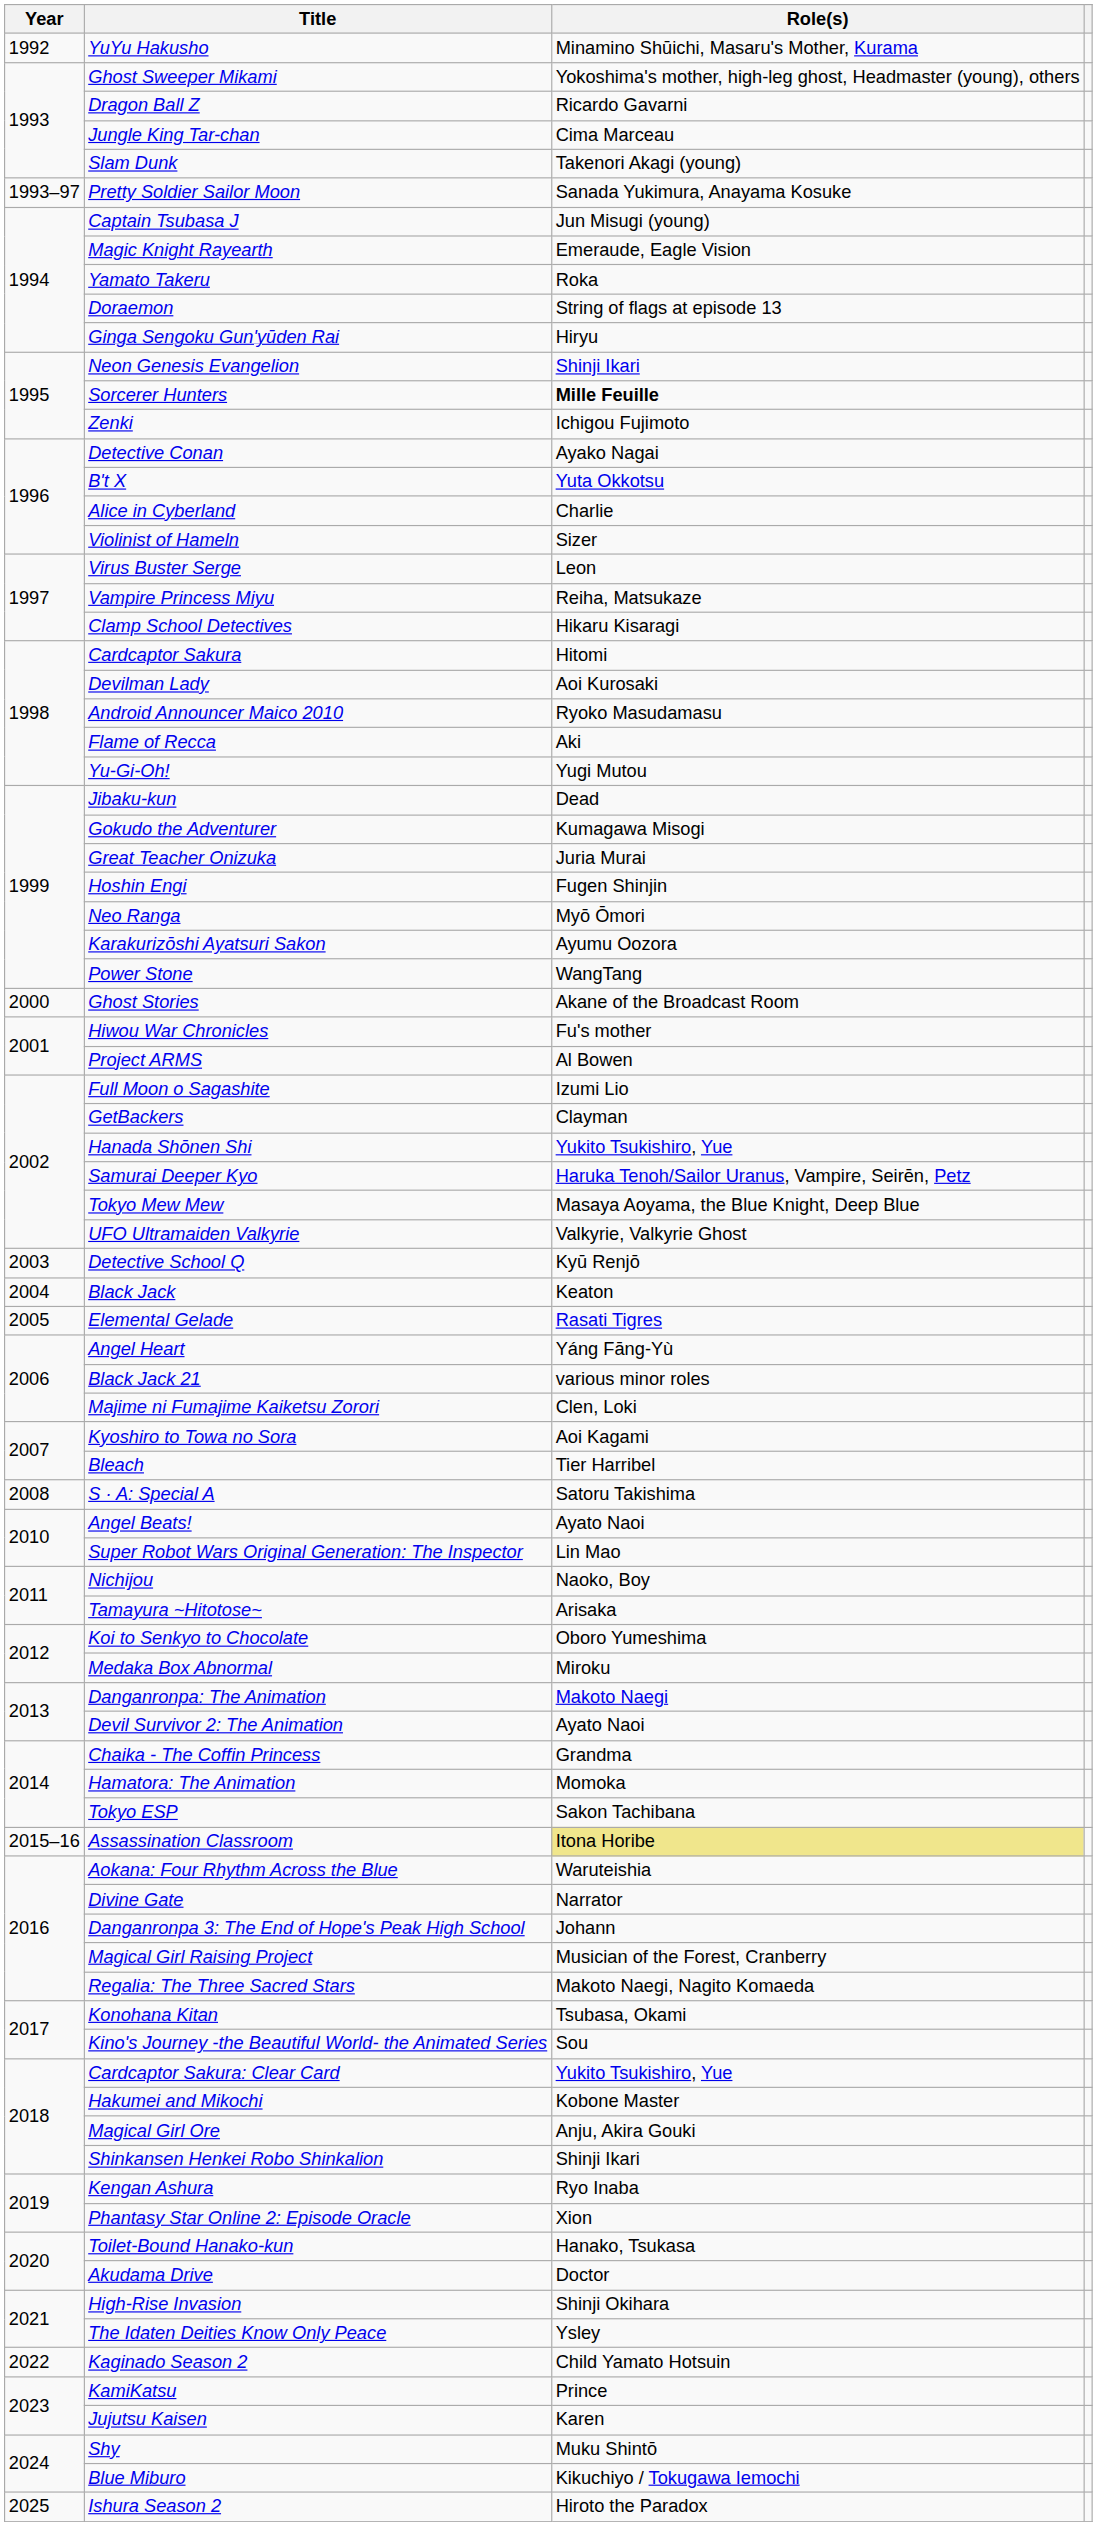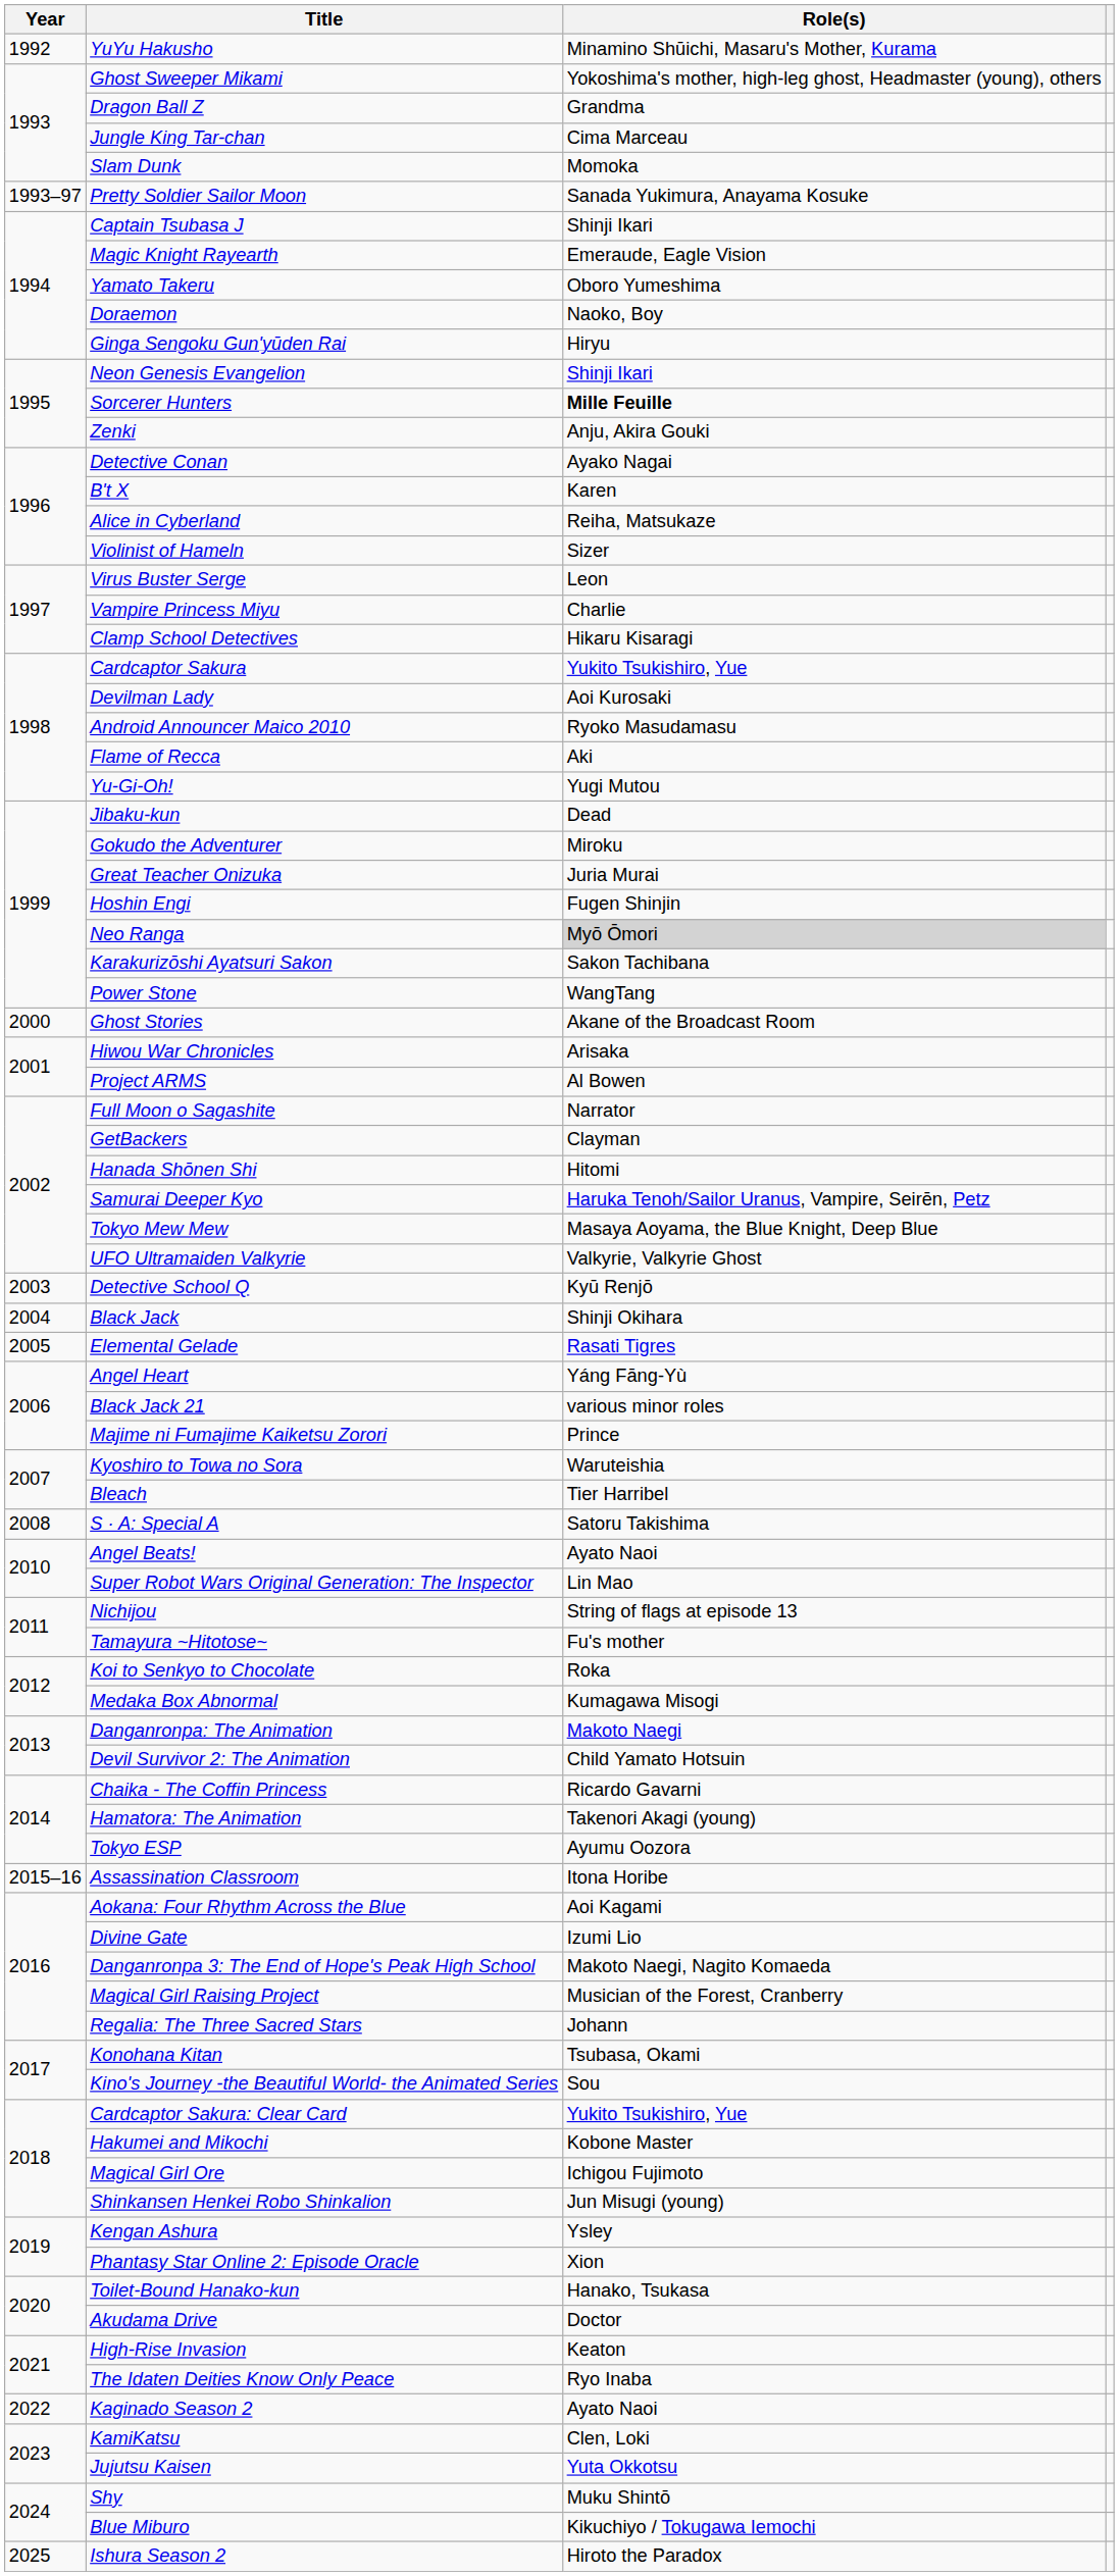 <table class="wikitable sortable">
 <tr>
 <th>Year</th>
 <th>Title</th>
 <th>Role(s)</th>
 <th></th>
 </tr>
 <tr>
 <td>1992</td>
 <td><em><a href='#'>YuYu Hakusho</a></em></td>
 <td>Minamino Shūichi, Masaru's Mother, <a href='#'>Kurama</a></td>
 <td></td>
 </tr>
 <tr>
 <td rowspan=4>1993</td>
 <td><em><a href='#'>Ghost Sweeper Mikami</a></em></td>
 <td>Yokoshima's mother, high-leg ghost, Headmaster (young), others</td>
 <td></td>
 </tr>
 <tr>
 <td><em><a href='#'>Dragon Ball Z</a></em></td>
-<td>Ricardo Gavarni</td>
+<td>Grandma</td>
 <td></td>
 </tr>
 <tr>
 <td><em><a href='#'>Jungle King Tar-chan</a></em></td>
 <td>Cima Marceau</td>
 <td></td>
 </tr>
 <tr>
 <td><em><a href='#'>Slam Dunk</a></em></td>
-<td>Takenori Akagi (young)</td>
+<td>Momoka</td>
 <td></td>
 </tr>
 <tr>
 <td>1993–97</td>
 <td><em><a href='#'>Pretty Soldier Sailor Moon</a></em></td>
 <td>Sanada Yukimura, Anayama Kosuke</td>
 <td></td>
 </tr>
 <tr>
 <td rowspan=5>1994</td>
 <td><em><a href='#'>Captain Tsubasa J</a></em></td>
-<td>Jun Misugi (young)</td>
+<td>Shinji Ikari</td>
 <td></td>
 </tr>
 <tr>
 <td><em><a href='#'>Magic Knight Rayearth</a></em></td>
 <td>Emeraude, Eagle Vision</td>
 <td></td>
 </tr>
 <tr>
 <td><em><a href='#'>Yamato Takeru</a></em></td>
-<td>Roka</td>
+<td>Oboro Yumeshima</td>
 <td></td>
 </tr>
 <tr>
 <td><em><a href='#'>Doraemon</a></em></td>
-<td>String of flags at episode 13</td>
+<td>Naoko, Boy</td>
 <td></td>
 </tr>
 <tr>
 <td><em><a href='#'>Ginga Sengoku Gun'yūden Rai</a></em></td>
 <td>Hiryu</td>
 <td></td>
 </tr>
 <tr>
 <td rowspan=3>1995</td>
 <td><em><a href='#'>Neon Genesis Evangelion</a></em></td>
 <td><a href='#'>Shinji Ikari</a></td>
 <td></td>
 </tr>
 <tr>
 <td><em><a href='#'>Sorcerer Hunters</a></em></td>
 <td><strong>Mille Feuille</strong></td>
 <td></td>
 </tr>
 <tr>
 <td><em><a href='#'>Zenki</a></em></td>
-<td>Ichigou Fujimoto</td>
+<td>Anju, Akira Gouki</td>
 <td></td>
 </tr>
 <tr>
 <td rowspan=4>1996</td>
 <td><em><a href='#'>Detective Conan</a></em></td>
 <td>Ayako Nagai</td>
 <td></td>
 </tr>
 <tr>
 <td><em><a href='#'>B't X</a></em></td>
-<td><a href='#'>Yuta Okkotsu</a></td>
+<td>Karen</td>
 <td></td>
 </tr>
 <tr>
 <td><em><a href='#'>Alice in Cyberland</a></em></td>
-<td>Charlie</td>
+<td>Reiha, Matsukaze</td>
 <td></td>
 </tr>
 <tr>
 <td><em><a href='#'>Violinist of Hameln</a></em></td>
 <td>Sizer</td>
 <td></td>
 </tr>
 <tr>
 <td rowspan=3>1997</td>
 <td><em><a href='#'>Virus Buster Serge</a></em></td>
 <td>Leon</td>
 <td></td>
 </tr>
 <tr>
 <td><em><a href='#'>Vampire Princess Miyu</a></em></td>
-<td>Reiha, Matsukaze</td>
+<td>Charlie</td>
 <td></td>
 </tr>
 <tr>
 <td><em><a href='#'>Clamp School Detectives</a></em></td>
 <td>Hikaru Kisaragi</td>
 <td></td>
 </tr>
 <tr>
 <td rowspan=5>1998</td>
 <td><em><a href='#'>Cardcaptor Sakura</a></em></td>
-<td>Hitomi</td>
+<td><a href='#'>Yukito Tsukishiro</a>, <a href='#'>Yue</a></td>
 <td></td>
 </tr>
 <tr>
 <td><em><a href='#'>Devilman Lady</a></em></td>
 <td>Aoi Kurosaki</td>
 <td></td>
 </tr>
 <tr>
 <td><em><a href='#'>Android Announcer Maico 2010</a></em></td>
 <td>Ryoko Masudamasu</td>
 <td></td>
 </tr>
 <tr>
 <td><em><a href='#'>Flame of Recca</a></em></td>
 <td>Aki</td>
 <td></td>
 </tr>
 <tr>
 <td><em><a href='#'>Yu-Gi-Oh!</a></em></td>
 <td>Yugi Mutou</td>
 <td></td>
 </tr>
 <tr>
 <td rowspan=7>1999</td>
 <td><em><a href='#'>Jibaku-kun</a></em></td>
 <td>Dead</td>
 <td></td>
 </tr>
 <tr>
 <td><em><a href='#'>Gokudo the Adventurer</a></em></td>
-<td>Kumagawa Misogi</td>
+<td>Miroku</td>
 <td></td>
 </tr>
 <tr>
 <td><em><a href='#'>Great Teacher Onizuka</a></em></td>
 <td>Juria Murai</td>
 <td></td>
 </tr>
 <tr>
 <td><em><a href='#'>Hoshin Engi</a></em></td>
 <td>Fugen Shinjin</td>
 <td></td>
 </tr>
 <tr>
 <td><em><a href='#'>Neo Ranga</a></em></td>
-<td>Myō Ōmori</td>
+<td style="background: lightgrey;">Myō Ōmori</td>
 <td></td>
 </tr>
 <tr>
 <td><em><a href='#'>Karakurizōshi Ayatsuri Sakon</a></em></td>
-<td>Ayumu Oozora</td>
+<td>Sakon Tachibana</td>
 <td></td>
 </tr>
 <tr>
 <td><em><a href='#'>Power Stone</a></em></td>
 <td>WangTang</td>
 <td></td>
 </tr>
 <tr>
 <td>2000</td>
 <td><em><a href='#'>Ghost Stories</a></em></td>
 <td>Akane of the Broadcast Room</td>
 <td></td>
 </tr>
 <tr>
 <td rowspan=2>2001</td>
 <td><em><a href='#'>Hiwou War Chronicles</a></em></td>
-<td>Fu's mother</td>
+<td>Arisaka</td>
 <td></td>
 </tr>
 <tr>
 <td><em><a href='#'>Project ARMS</a></em></td>
 <td>Al Bowen</td>
 <td></td>
 </tr>
 <tr>
 <td rowspan=6>2002</td>
 <td><em><a href='#'>Full Moon o Sagashite</a></em></td>
-<td>Izumi Lio</td>
+<td>Narrator</td>
 <td></td>
 </tr>
 <tr>
 <td><em><a href='#'>GetBackers</a></em></td>
 <td>Clayman</td>
 <td></td>
 </tr>
 <tr>
 <td><em><a href='#'>Hanada Shōnen Shi</a></em></td>
-<td><a href='#'>Yukito Tsukishiro</a>, <a href='#'>Yue</a></td>
+<td>Hitomi</td>
 <td></td>
 </tr>
 <tr>
 <td><em><a href='#'>Samurai Deeper Kyo</a></em></td>
 <td><a href='#'>Haruka Tenoh/Sailor Uranus</a>, Vampire, Seirēn, <a href='#'>Petz</a></td>
 <td></td>
 </tr>
 <tr>
 <td><em><a href='#'>Tokyo Mew Mew</a></em></td>
 <td>Masaya Aoyama, the Blue Knight, Deep Blue</td>
 <td></td>
 </tr>
 <tr>
 <td><em><a href='#'>UFO Ultramaiden Valkyrie</a></em></td>
 <td>Valkyrie, Valkyrie Ghost</td>
 <td></td>
 </tr>
 <tr>
 <td>2003</td>
 <td><em><a href='#'>Detective School Q</a></em></td>
 <td>Kyū Renjō</td>
 <td></td>
 </tr>
 <tr>
 <td>2004</td>
 <td><em><a href='#'>Black Jack</a></em></td>
-<td>Keaton</td>
+<td>Shinji Okihara</td>
 <td></td>
 </tr>
 <tr>
 <td>2005</td>
 <td><em><a href='#'>Elemental Gelade</a></em></td>
 <td><a href='#'>Rasati Tigres</a></td>
 <td></td>
 </tr>
 <tr>
 <td rowspan=3>2006</td>
 <td><em><a href='#'>Angel Heart</a></em></td>
 <td>Yáng Fāng-Yù</td>
 <td></td>
 </tr>
 <tr>
 <td><em><a href='#'>Black Jack 21</a></em></td>
 <td>various minor roles</td>
 <td></td>
 </tr>
 <tr>
 <td><em><a href='#'>Majime ni Fumajime Kaiketsu Zorori</a></em></td>
-<td>Clen, Loki</td>
+<td>Prince</td>
 <td></td>
 </tr>
 <tr>
 <td rowspan=2>2007</td>
 <td><em><a href='#'>Kyoshiro to Towa no Sora</a></em></td>
-<td>Aoi Kagami</td>
+<td>Waruteishia</td>
 <td></td>
 </tr>
 <tr>
 <td><em><a href='#'>Bleach</a></em></td>
 <td>Tier Harribel</td>
 <td></td>
 </tr>
 <tr>
 <td>2008</td>
 <td><em><a href='#'>S · A: Special A</a></em></td>
 <td>Satoru Takishima</td>
 <td></td>
 </tr>
 <tr>
 <td rowspan=2>2010</td>
 <td><em><a href='#'>Angel Beats!</a></em></td>
 <td>Ayato Naoi</td>
 <td></td>
 </tr>
 <tr>
 <td><em><a href='#'>Super Robot Wars Original Generation: The Inspector</a></em></td>
 <td>Lin Mao</td>
 <td></td>
 </tr>
 <tr>
 <td rowspan=2>2011</td>
 <td><em><a href='#'>Nichijou</a></em></td>
-<td>Naoko, Boy</td>
+<td>String of flags at episode 13</td>
 <td></td>
 </tr>
 <tr>
 <td><em><a href='#'>Tamayura ~Hitotose~</a></em></td>
-<td>Arisaka</td>
+<td>Fu's mother</td>
 <td></td>
 </tr>
 <tr>
 <td rowspan=2>2012</td>
 <td><em><a href='#'>Koi to Senkyo to Chocolate</a></em></td>
-<td>Oboro Yumeshima</td>
+<td>Roka</td>
 <td></td>
 </tr>
 <tr>
 <td><em><a href='#'>Medaka Box Abnormal</a></em></td>
-<td>Miroku</td>
+<td>Kumagawa Misogi</td>
 <td></td>
 </tr>
 <tr>
 <td rowspan=2>2013</td>
 <td><em><a href='#'>Danganronpa: The Animation</a></em></td>
 <td><a href='#'>Makoto Naegi</a></td>
 <td></td>
 </tr>
 <tr>
 <td><em><a href='#'>Devil Survivor 2: The Animation</a></em></td>
-<td>Ayato Naoi</td>
+<td>Child Yamato Hotsuin</td>
 <td></td>
 </tr>
 <tr>
 <td rowspan=3>2014</td>
 <td><em><a href='#'>Chaika - The Coffin Princess</a></em></td>
-<td>Grandma</td>
+<td>Ricardo Gavarni</td>
 <td></td>
 </tr>
 <tr>
 <td><em><a href='#'>Hamatora: The Animation</a></em></td>
-<td>Momoka</td>
+<td>Takenori Akagi (young)</td>
 <td></td>
 </tr>
 <tr>
 <td><em><a href='#'>Tokyo ESP</a></em></td>
-<td>Sakon Tachibana</td>
+<td>Ayumu Oozora</td>
 <td></td>
 </tr>
 <tr>
 <td>2015–16</td>
 <td><em><a href='#'>Assassination Classroom</a></em></td>
-<td style="background: khaki;">Itona Horibe</td>
+<td>Itona Horibe</td>
 <td></td>
 </tr>
 <tr>
 <td rowspan=5>2016</td>
 <td><em><a href='#'>Aokana: Four Rhythm Across the Blue</a></em></td>
-<td>Waruteishia</td>
+<td>Aoi Kagami</td>
 <td></td>
 </tr>
 <tr>
 <td><em><a href='#'>Divine Gate</a></em></td>
-<td>Narrator</td>
+<td>Izumi Lio</td>
 <td></td>
 </tr>
 <tr>
 <td><em><a href='#'>Danganronpa 3: The End of Hope's Peak High School</a></em></td>
-<td>Johann</td>
+<td>Makoto Naegi, Nagito Komaeda</td>
 <td></td>
 </tr>
 <tr>
 <td><em><a href='#'>Magical Girl Raising Project</a></em></td>
 <td>Musician of the Forest, Cranberry</td>
 <td></td>
 </tr>
 <tr>
 <td><em><a href='#'>Regalia: The Three Sacred Stars</a></em></td>
-<td>Makoto Naegi, Nagito Komaeda</td>
+<td>Johann</td>
 <td></td>
 </tr>
 <tr>
 <td rowspan=2>2017</td>
 <td><em><a href='#'>Konohana Kitan</a></em></td>
 <td>Tsubasa, Okami</td>
 <td></td>
 </tr>
 <tr>
 <td><em><a href='#'>Kino's Journey -the Beautiful World- the Animated Series</a></em></td>
 <td>Sou</td>
 <td></td>
 </tr>
 <tr>
 <td rowspan=4>2018</td>
 <td><em><a href='#'>Cardcaptor Sakura: Clear Card</a></em></td>
 <td><a href='#'>Yukito Tsukishiro</a>, <a href='#'>Yue</a></td>
 <td></td>
 </tr>
 <tr>
 <td><em><a href='#'>Hakumei and Mikochi</a></em></td>
 <td>Kobone Master</td>
 <td></td>
 </tr>
 <tr>
 <td><em><a href='#'>Magical Girl Ore</a></em></td>
-<td>Anju, Akira Gouki</td>
+<td>Ichigou Fujimoto</td>
 <td></td>
 </tr>
 <tr>
 <td><em><a href='#'>Shinkansen Henkei Robo Shinkalion</a></em></td>
-<td>Shinji Ikari</td>
+<td>Jun Misugi (young)</td>
 <td></td>
 </tr>
 <tr>
 <td rowspan=2>2019</td>
 <td><em><a href='#'>Kengan Ashura</a></em></td>
-<td>Ryo Inaba</td>
+<td>Ysley</td>
 <td></td>
 </tr>
 <tr>
 <td><em><a href='#'>Phantasy Star Online 2: Episode Oracle</a></em></td>
 <td>Xion</td>
 <td></td>
 </tr>
 <tr>
 <td rowspan=2>2020</td>
 <td><em><a href='#'>Toilet-Bound Hanako-kun</a></em></td>
 <td>Hanako, Tsukasa</td>
 <td></td>
 </tr>
 <tr>
 <td><em><a href='#'>Akudama Drive</a></em></td>
 <td>Doctor</td>
 <td></td>
 </tr>
 <tr>
 <td rowspan=2>2021</td>
 <td><em><a href='#'>High-Rise Invasion</a></em></td>
-<td>Shinji Okihara</td>
+<td>Keaton</td>
 <td></td>
 </tr>
 <tr>
 <td><em><a href='#'>The Idaten Deities Know Only Peace</a></em></td>
-<td>Ysley</td>
+<td>Ryo Inaba</td>
 <td></td>
 </tr>
 <tr>
 <td rowspan=1>2022</td>
 <td><em><a href='#'>Kaginado Season 2</a></em></td>
-<td>Child Yamato Hotsuin</td>
+<td>Ayato Naoi</td>
 <td></td>
 </tr>
 <tr>
 <td rowspan=2>2023</td>
 <td><em><a href='#'>KamiKatsu</a></em></td>
-<td>Prince</td>
+<td>Clen, Loki</td>
 <td></td>
 </tr>
 <tr>
 <td><em><a href='#'>Jujutsu Kaisen</a></em></td>
-<td>Karen</td>
+<td><a href='#'>Yuta Okkotsu</a></td>
 <td></td>
 </tr>
 <tr>
 <td rowspan=2>2024</td>
 <td><em><a href='#'>Shy</a></em></td>
 <td>Muku Shintō</td>
 <td></td>
 </tr>
 <tr>
 <td><em><a href='#'>Blue Miburo</a></em></td>
 <td>Kikuchiyo / <a href='#'>Tokugawa Iemochi</a></td>
 <td></td>
 </tr>
 <tr>
 <td>2025</td>
 <td><em><a href='#'>Ishura Season 2</a></em></td>
 <td>Hiroto the Paradox</td>
 <td></td>
 </tr>
 </table>
